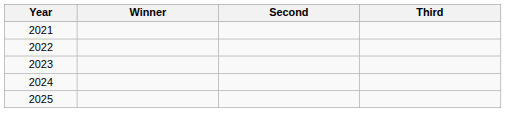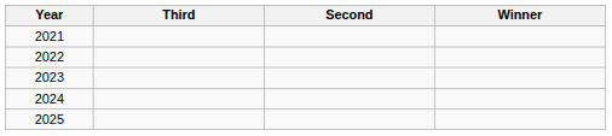 <table class="wikitable alternance sortable">
 <tr bgcolor="#CCCCCC">
 <th width="100">Year</th>
+<th width="200">Third</th>
+<th width="200">Second</th>
 <th width="200">Winner</th>
-<th width="200">Second</th>
-<th width="200">Third</th>
 </tr>
 <tr>
 <td align="center">2021</td>
 <td></td>
 <td></td>
 <td></td>
 </tr>
 <tr>
 <td align="center">2022</td>
 <td></td>
 <td></td>
 <td></td>
 </tr>
 <tr>
 <td align="center">2023</td>
 <td></td>
 <td></td>
 <td></td>
 </tr>
 <tr>
 <td align="center">2024</td>
 <td></td>
 <td></td>
 <td></td>
 </tr>
 <tr>
 <td align="center">2025</td>
 <td></td>
 <td></td>
 <td></td>
 </tr>
 </table>
